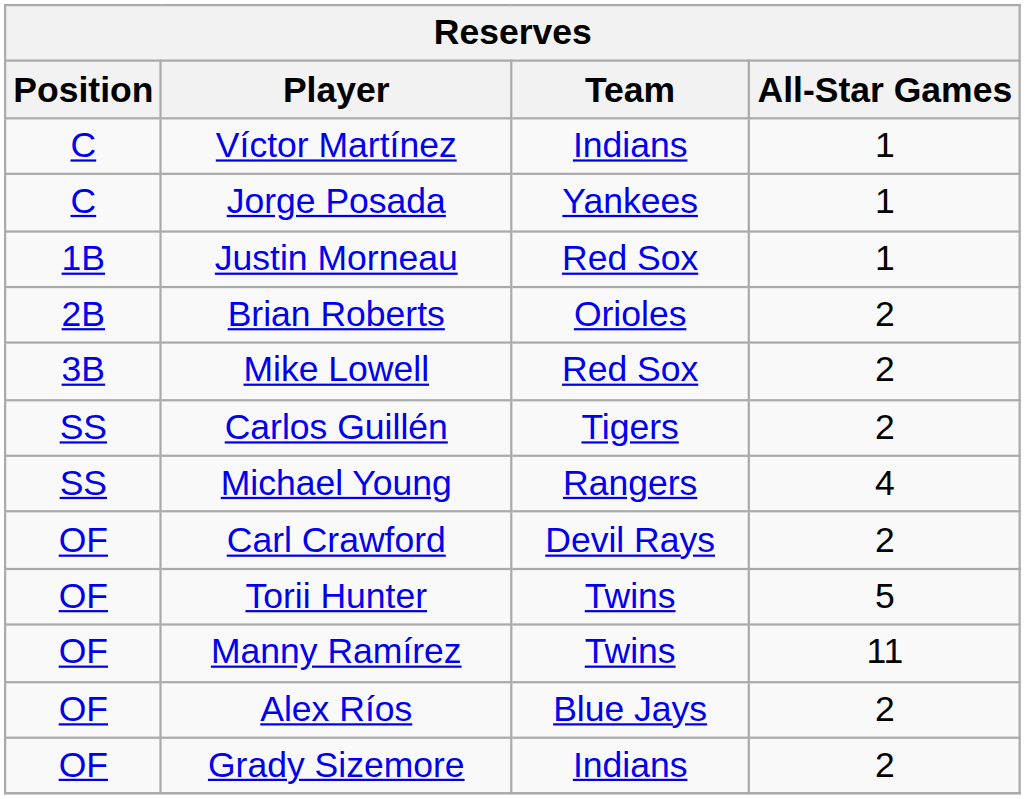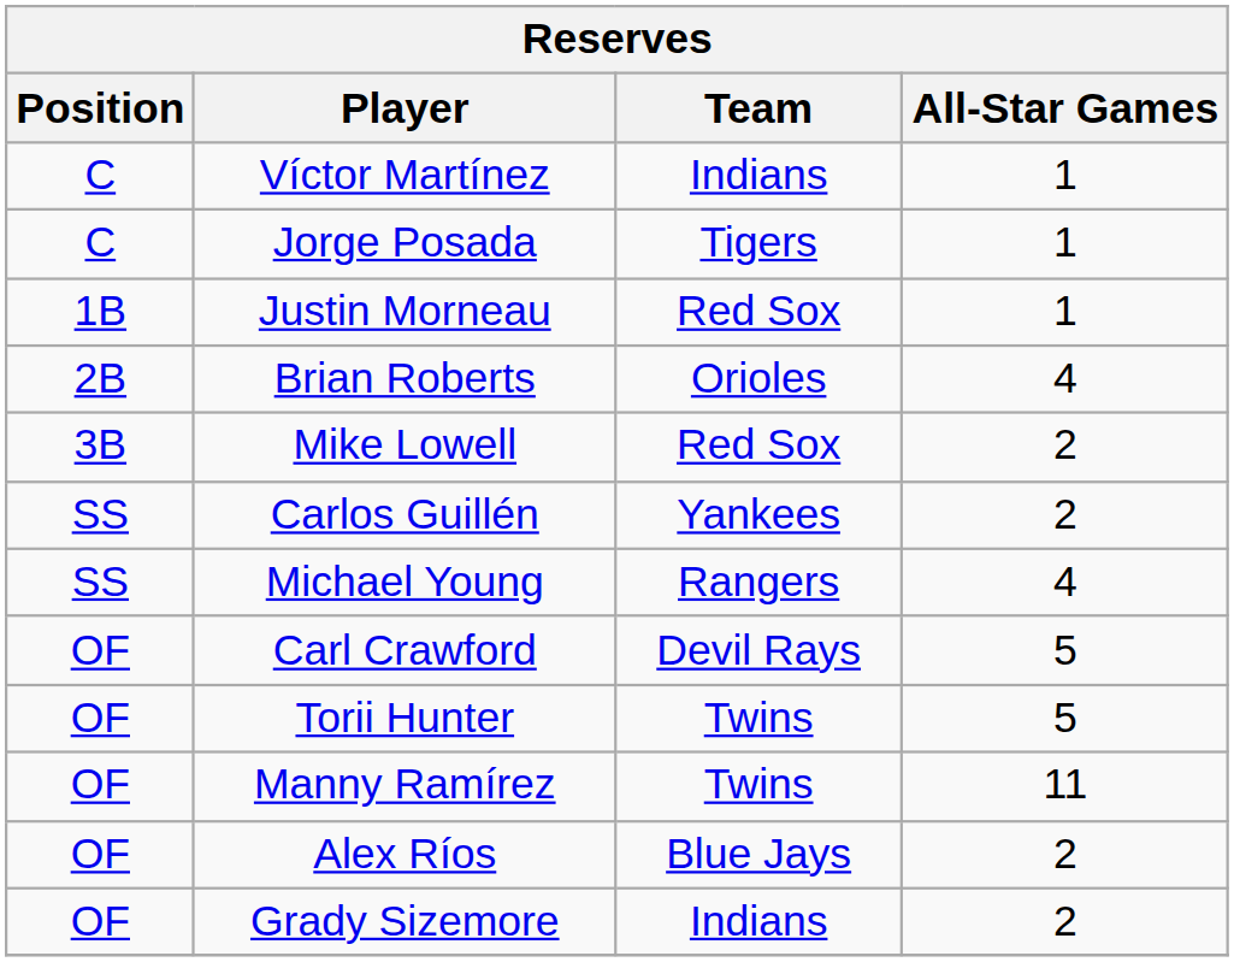 <table class="wikitable" style="font-size: 100%; text-align:center;">
 <tr>
 <th colspan="4">Reserves</th>
 </tr>
 <tr>
 <th>Position</th>
 <th width="150">Player</th>
 <th width="100">Team</th>
 <th>All-Star Games</th>
 </tr>
 <tr>
 <td><a href='#'>C</a></td>
 <td><a href='#'>Víctor Martínez</a></td>
 <td><a href='#'>Indians</a></td>
 <td>1</td>
 </tr>
 <tr>
 <td><a href='#'>C</a></td>
 <td><a href='#'>Jorge Posada</a></td>
-<td><a href='#'>Yankees</a></td>
+<td><a href='#'>Tigers</a></td>
 <td>1</td>
 </tr>
 <tr>
 <td><a href='#'>1B</a></td>
 <td><a href='#'>Justin Morneau</a></td>
 <td><a href='#'>Red Sox</a></td>
 <td>1</td>
 </tr>
 <tr>
 <td><a href='#'>2B</a></td>
 <td><a href='#'>Brian Roberts</a></td>
 <td><a href='#'>Orioles</a></td>
-<td>2</td>
+<td>4</td>
 </tr>
 <tr>
 <td><a href='#'>3B</a></td>
 <td><a href='#'>Mike Lowell</a></td>
 <td><a href='#'>Red Sox</a></td>
 <td>2</td>
 </tr>
 <tr>
 <td><a href='#'>SS</a></td>
 <td><a href='#'>Carlos Guillén</a></td>
-<td><a href='#'>Tigers</a></td>
+<td><a href='#'>Yankees</a></td>
 <td>2</td>
 </tr>
 <tr>
 <td><a href='#'>SS</a></td>
 <td><a href='#'>Michael Young</a> </td>
 <td><a href='#'>Rangers</a></td>
 <td>4</td>
 </tr>
 <tr>
 <td><a href='#'>OF</a></td>
 <td><a href='#'>Carl Crawford</a></td>
 <td><a href='#'>Devil Rays</a></td>
-<td>2</td>
+<td>5</td>
 </tr>
 <tr>
 <td><a href='#'>OF</a></td>
 <td><a href='#'>Torii Hunter</a></td>
 <td><a href='#'>Twins</a></td>
 <td>5</td>
 </tr>
 <tr>
 <td><a href='#'>OF</a></td>
 <td><a href='#'>Manny Ramírez</a></td>
 <td><a href='#'>Twins</a></td>
 <td>11</td>
 </tr>
 <tr>
 <td><a href='#'>OF</a></td>
 <td><a href='#'>Alex Ríos</a></td>
 <td><a href='#'>Blue Jays</a></td>
 <td>2</td>
 </tr>
 <tr>
 <td><a href='#'>OF</a></td>
 <td><a href='#'>Grady Sizemore</a></td>
 <td><a href='#'>Indians</a></td>
 <td>2</td>
 </tr>
 <tr>
 </tr>
 </table>
